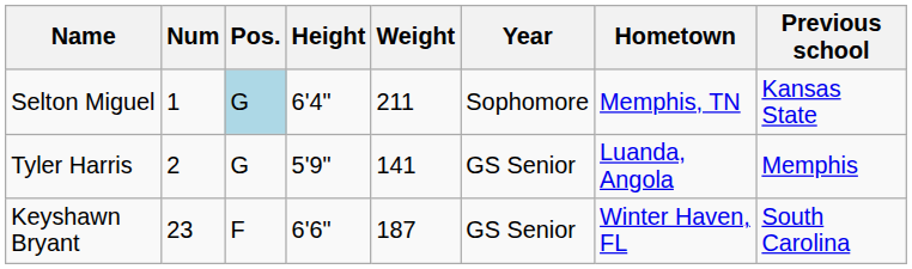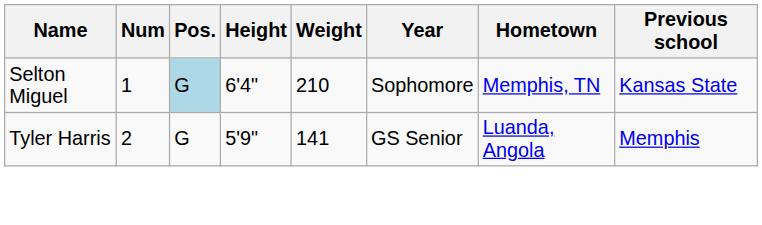 <table class="wikitable sortable" border="1">
 <tr>
 <th>Name</th>
 <th>Num</th>
 <th>Pos.</th>
 <th>Height</th>
 <th>Weight</th>
 <th>Year</th>
 <th>Hometown</th>
 <th class="unsortable">Previous school</th>
 </tr>
 <tr>
 <td>Selton Miguel</td>
 <td>1</td>
 <td style="background: lightblue;">G</td>
 <td>6'4"</td>
-<td>211</td>
+<td>210</td>
 <td>Sophomore</td>
 <td><a href='#'>Memphis, TN</a></td>
 <td><a href='#'>Kansas State</a></td>
 </tr>
 <tr>
 <td>Tyler Harris</td>
 <td>2</td>
 <td>G</td>
 <td>5'9"</td>
 <td>141</td>
 <td>GS Senior</td>
 <td><a href='#'>Luanda, Angola</a></td>
 <td><a href='#'>Memphis</a></td>
 </tr>
-<tr>
-<td>Keyshawn Bryant</td>
-<td>23</td>
-<td>F</td>
-<td>6'6"</td>
-<td>187</td>
-<td>GS Senior</td>
-<td><a href='#'>Winter Haven, FL</a></td>
-<td><a href='#'>South Carolina</a></td>
-</tr>
 </table>
